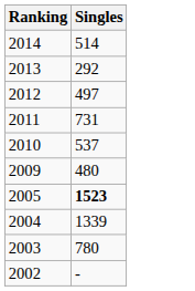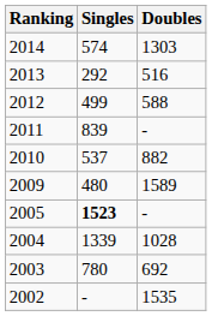 <table class="wikitable">
 <tr>
 <th><strong>Ranking</strong></th>
 <th><strong>Singles</strong></th>
+<th><strong>Doubles</strong></th>
 </tr>
 <tr>
 <td>2014</td>
-<td>514</td>
+<td>574</td>
+<td>1303</td>
 </tr>
 <tr>
 <td>2013</td>
 <td>292</td>
+<td>516</td>
 </tr>
 <tr>
 <td>2012</td>
-<td>497</td>
+<td>499</td>
+<td>588</td>
 </tr>
 <tr>
 <td>2011</td>
-<td>731</td>
+<td>839</td>
+<td>-</td>
 </tr>
 <tr>
 <td>2010</td>
 <td>537</td>
+<td>882</td>
 </tr>
 <tr>
 <td>2009</td>
 <td>480</td>
+<td>1589</td>
 </tr>
 <tr>
 <td>2005</td>
 <td><strong>1523</strong></td>
+<td>-</td>
 </tr>
 <tr>
 <td>2004</td>
 <td>1339</td>
+<td>1028</td>
 </tr>
 <tr>
 <td>2003</td>
 <td>780</td>
+<td>692</td>
 </tr>
 <tr>
 <td>2002</td>
 <td>-</td>
+<td>1535</td>
 </tr>
 </table>
